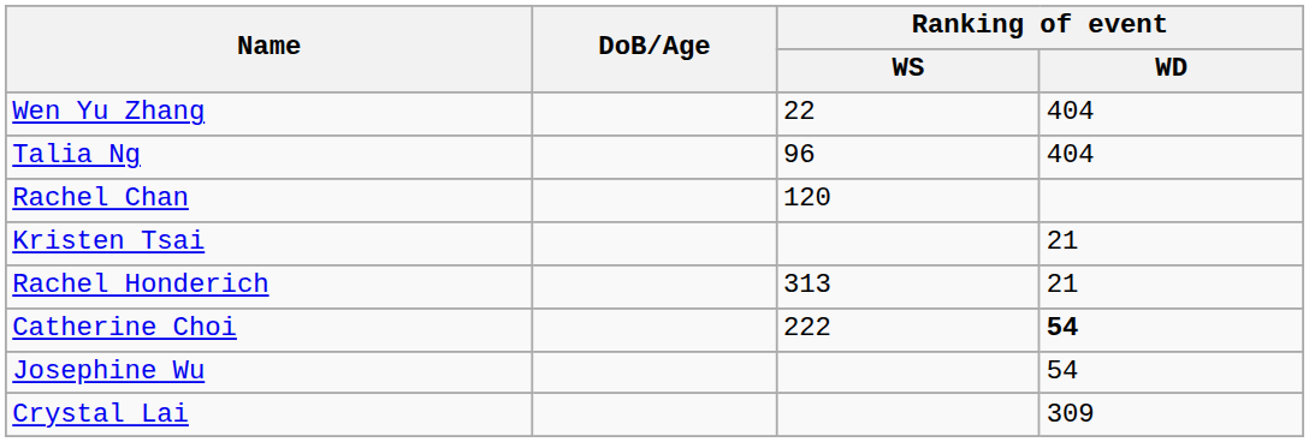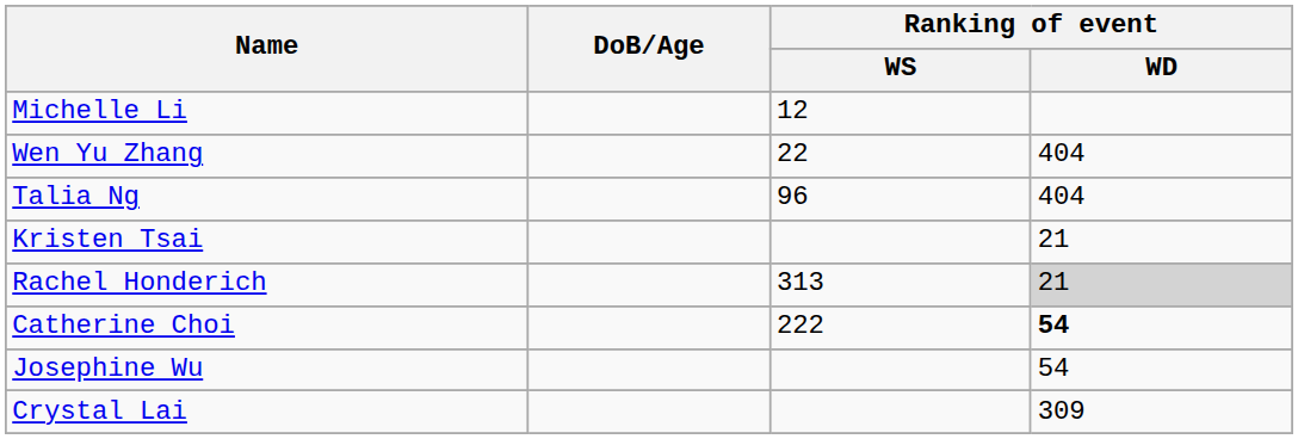 <table class="wikitable"  style="width:600px; font-size:95%;">
 <tr>
 <th align="left" rowspan="2">Name</th>
 <th align="left" rowspan="2">DoB/Age</th>
 <th align="center" colspan="2">Ranking of event</th>
 </tr>
 <tr>
 <th align="center">WS</th>
 <th align="center">WD</th>
+</tr>
+<tr>
+<td align="left"><a href='#'>Michelle Li</a></td>
+<td align="left"></td>
+<td>12</td>
+<td></td>
 </tr>
 <tr>
 <td align="left"><a href='#'>Wen Yu Zhang</a></td>
 <td align="left"></td>
 <td>22</td>
 <td>404</td>
 </tr>
 <tr>
 <td align="left"><a href='#'>Talia Ng</a></td>
 <td align="left"></td>
 <td>96</td>
 <td>404</td>
 </tr>
 <tr>
-<td align="left"><a href='#'>Rachel Chan</a></td>
-<td align="left"></td>
-<td>120</td>
-<td></td>
-</tr>
-<tr>
 <td align="left"><a href='#'>Kristen Tsai</a></td>
 <td align="left"></td>
 <td></td>
 <td>21</td>
 </tr>
 <tr>
 <td align="left"><a href='#'>Rachel Honderich</a></td>
 <td align="left"></td>
 <td>313</td>
-<td>21</td>
+<td style="background: lightgrey;">21</td>
 </tr>
 <tr>
 <td align="left"><a href='#'>Catherine Choi</a></td>
 <td align="left"></td>
 <td>222</td>
 <td><strong>54</strong></td>
 </tr>
 <tr>
 <td align="left"><a href='#'>Josephine Wu</a></td>
 <td align="left"></td>
 <td></td>
 <td>54</td>
 </tr>
 <tr>
 <td align="left"><a href='#'>Crystal Lai</a></td>
 <td align="left"></td>
 <td></td>
 <td>309</td>
 </tr>
 </table>
